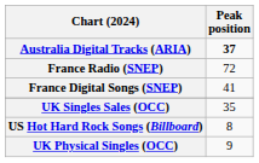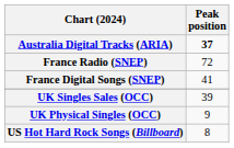 <table class="wikitable sortable plainrowheaders" style="text-align:center">
 <tr>
 <th scope="col">Chart (2024)</th>
 <th scope="col">Peak<br>position</th>
 </tr>
 <tr>
 <th scope="row"><a href='#'>Australia Digital Tracks</a> (<a href='#'>ARIA</a>)</th>
 <td><strong>37</strong></td>
 </tr>
 <tr>
 <th scope="row">France Radio (<a href='#'>SNEP</a>)</th>
 <td>72</td>
 </tr>
 <tr>
 <th scope="row">France Digital Songs (<a href='#'>SNEP</a>)</th>
 <td>41</td>
 </tr>
 <tr>
 </tr>
 <tr>
 <th scope="row"><a href='#'>UK Singles Sales</a> (<a href='#'>OCC</a>)</th>
-<td>35</td>
+<td>39</td>
+</tr>
+<tr>
+<th scope="row"><a href='#'>UK Physical Singles</a> (<a href='#'>OCC</a>)</th>
+<td>9</td>
 </tr>
 <tr>
 <th scope="row">US <a href='#'>Hot Hard Rock Songs</a> (<em><a href='#'>Billboard</a></em>)</th>
 <td>8</td>
 </tr>
-<tr>
-<th scope="row"><a href='#'>UK Physical Singles</a> (<a href='#'>OCC</a>)</th>
-<td>9</td>
-</tr>
 </table>
